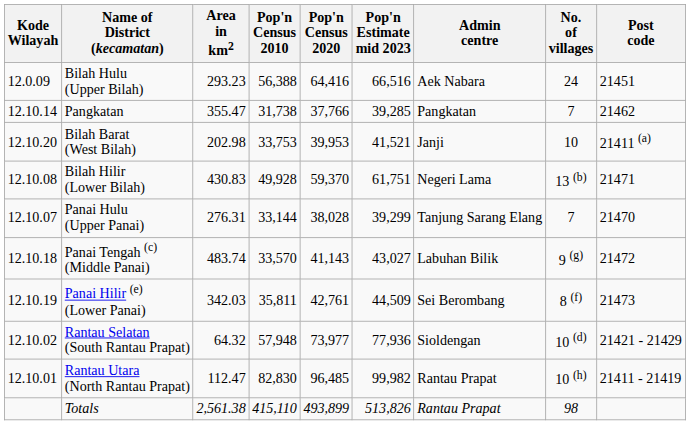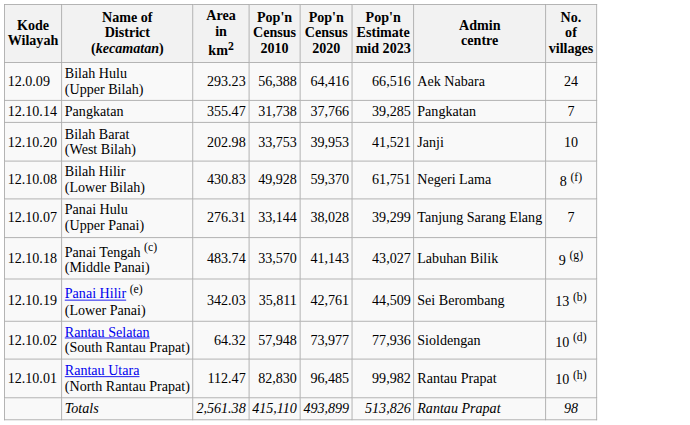 <table class="sortable wikitable">
 <tr>
 <th>Kode <br>Wilayah</th>
 <th>Name of<br>District<br>(<em>kecamatan</em>)</th>
 <th>Area<br>in <br> km<sup>2</sup></th>
 <th>Pop'n<br>Census<br>2010</th>
 <th>Pop'n<br>Census<br>2020</th>
 <th>Pop'n<br>Estimate<br>mid 2023</th>
 <th>Admin<br>centre</th>
 <th>No. <br>of<br>villages</th>
-<th>Post<br>code</th>
 </tr>
 <tr>
 <td>12.0.09</td>
 <td>Bilah Hulu <br>(Upper Bilah)</td>
 <td align="right">293.23</td>
 <td align="right">56,388</td>
 <td align="right">64,416</td>
 <td align="right">66,516</td>
 <td>Aek Nabara</td>
 <td align="center">24</td>
-<td>21451</td>
 </tr>
 <tr>
 <td>12.10.14</td>
 <td>Pangkatan</td>
 <td align="right">355.47</td>
 <td align="right">31,738</td>
 <td align="right">37,766</td>
 <td align="right">39,285</td>
 <td>Pangkatan</td>
 <td align="center">7</td>
-<td>21462</td>
 </tr>
 <tr>
 <td>12.10.20</td>
 <td>Bilah Barat <br>(West Bilah)</td>
 <td align="right">202.98</td>
 <td align="right">33,753</td>
 <td align="right">39,953</td>
 <td align="right">41,521</td>
 <td>Janji</td>
 <td align="center">10</td>
-<td>21411 <sup>(a)</sup></td>
 </tr>
 <tr>
 <td>12.10.08</td>
 <td>Bilah Hilir <br>(Lower Bilah)</td>
 <td align="right">430.83</td>
 <td align="right">49,928</td>
 <td align="right">59,370</td>
 <td align="right">61,751</td>
 <td>Negeri Lama</td>
-<td align="center">13 <sup>(b)</sup></td>
-<td>21471</td>
+<td align="center">8 <sup>(f)</sup></td>
 </tr>
 <tr>
 <td>12.10.07</td>
 <td>Panai Hulu <br>(Upper Panai)</td>
 <td align="right">276.31</td>
 <td align="right">33,144</td>
 <td align="right">38,028</td>
 <td align="right">39,299</td>
 <td>Tanjung Sarang Elang</td>
 <td align="center">7</td>
-<td>21470</td>
 </tr>
 <tr>
 <td>12.10.18</td>
 <td>Panai Tengah <sup>(c)</sup> <br>(Middle Panai)</td>
 <td align="right">483.74</td>
 <td align="right">33,570</td>
 <td align="right">41,143</td>
 <td align="right">43,027</td>
 <td>Labuhan Bilik</td>
 <td align="center">9 <sup>(g)</sup></td>
-<td>21472</td>
 </tr>
 <tr>
 <td>12.10.19</td>
 <td><a href='#'>Panai Hilir</a> <sup>(e)</sup> <br>(Lower Panai)</td>
 <td align="right">342.03</td>
 <td align="right">35,811</td>
 <td align="right">42,761</td>
 <td align="right">44,509</td>
 <td>Sei Berombang</td>
-<td align="center">8 <sup>(f)</sup></td>
-<td>21473</td>
+<td align="center">13 <sup>(b)</sup></td>
 </tr>
 <tr>
 <td>12.10.02</td>
 <td><a href='#'>Rantau Selatan</a> <br>(South Rantau Prapat)</td>
 <td align="right">64.32</td>
 <td align="right">57,948</td>
 <td align="right">73,977</td>
 <td align="right">77,936</td>
 <td>Sioldengan</td>
 <td align="center">10 <sup>(d)</sup></td>
-<td>21421 - 21429</td>
 </tr>
 <tr>
 <td>12.10.01</td>
 <td><a href='#'>Rantau Utara</a> <br>(North Rantau Prapat)</td>
 <td align="right">112.47</td>
 <td align="right">82,830</td>
 <td align="right">96,485</td>
 <td align="right">99,982</td>
 <td>Rantau Prapat</td>
 <td align="center">10 <sup>(h)</sup></td>
-<td>21411 - 21419</td>
 </tr>
 <tr>
 <td></td>
 <td><em>Totals</em></td>
 <td align="right"><em>2,561.38</em></td>
 <td align="right"><em>415,110</em></td>
 <td align="right"><em>493,899</em></td>
 <td align="right"><em>513,826</em></td>
 <td><em>Rantau Prapat</em></td>
 <td align="center"><em>98</em></td>
-<td></td>
 </tr>
 </table>
